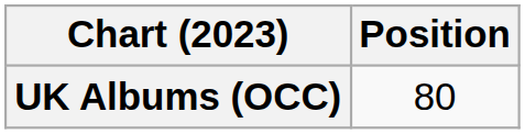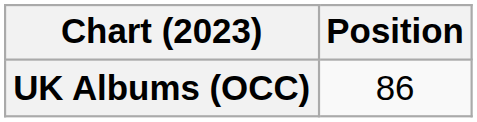 <table class="wikitable plainrowheaders" style="text-align:center">
 <tr>
 <th scope="col">Chart (2023)</th>
 <th scope="col">Position</th>
 </tr>
 <tr>
 <th scope="row">UK Albums (OCC)</th>
-<td>80</td>
+<td>86</td>
 </tr>
 </table>
